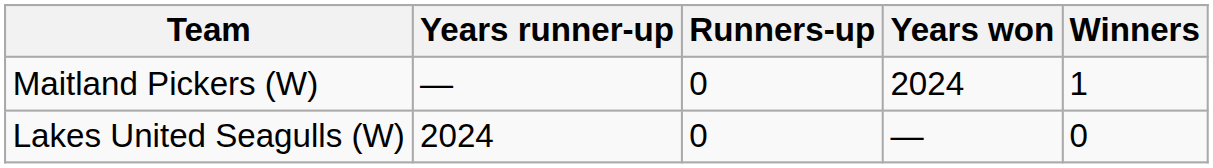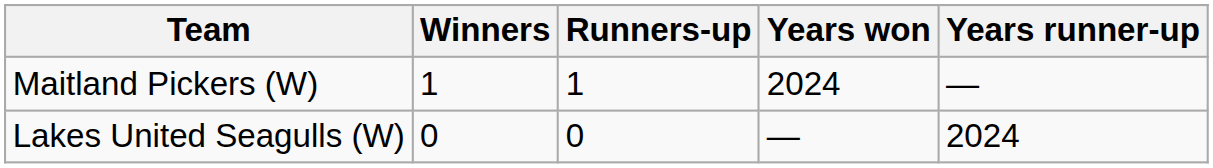 <table class="wikitable sortable">
 <tr>
 <th>Team</th>
-<th>Years runner-up</th>
+<th>Winners</th>
 <th>Runners-up</th>
 <th>Years won</th>
-<th>Winners</th>
+<th>Years runner-up</th>
 </tr>
 <tr>
 <td> Maitland Pickers (W)</td>
+<td>1</td>
+<td>1</td>
+<td>2024</td>
 <td>—</td>
-<td>0</td>
-<td>2024</td>
-<td>1</td>
 </tr>
 <tr>
 <td> Lakes United Seagulls (W)</td>
-<td>2024</td>
+<td>0</td>
 <td>0</td>
 <td>—</td>
-<td>0</td>
+<td>2024</td>
 </tr>
 </table>
